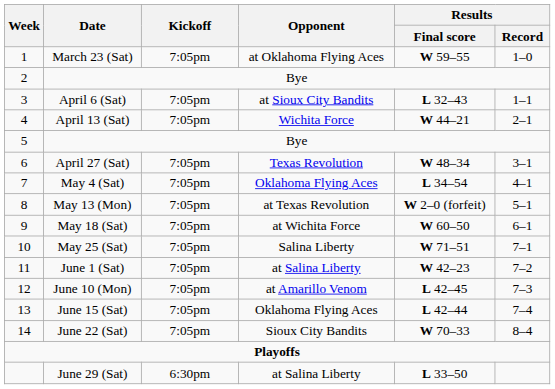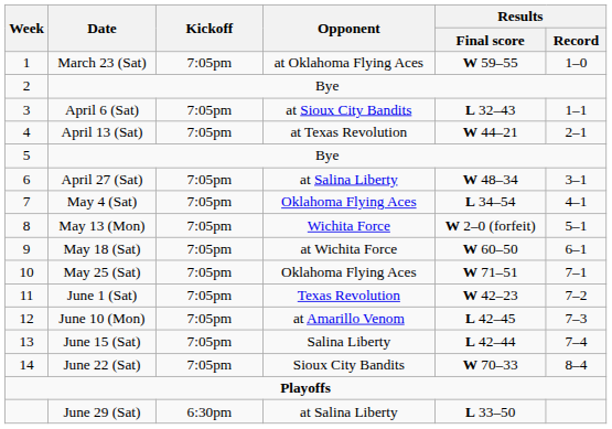 <table class="wikitable" style="text-align:center">
 <tr>
 <th rowspan="2" width="40">Week</th>
 <th rowspan="2" width="110">Date</th>
 <th rowspan="2" width="110">Kickoff</th>
 <th rowspan="2" width="180">Opponent</th>
 <th colspan="2" width="180">Results</th>
 </tr>
 <tr>
 <th>Final score</th>
 <th>Record</th>
 </tr>
 <tr>
 <td>1</td>
 <td>March 23 (Sat)</td>
 <td>7:05pm</td>
 <td>at Oklahoma Flying Aces</td>
 <td><strong>W</strong> 59–55</td>
 <td>1–0</td>
 </tr>
 <tr>
 <td>2</td>
 <td colspan=5>Bye</td>
 </tr>
 <tr>
 <td>3</td>
 <td>April 6 (Sat)</td>
 <td>7:05pm</td>
 <td>at <a href='#'>Sioux City Bandits</a></td>
 <td><strong>L</strong> 32–43</td>
 <td>1–1</td>
 </tr>
 <tr>
 <td>4</td>
 <td>April 13 (Sat)</td>
 <td>7:05pm</td>
-<td><a href='#'>Wichita Force</a></td>
+<td>at Texas Revolution</td>
 <td><strong>W</strong> 44–21</td>
 <td>2–1</td>
 </tr>
 <tr>
 <td>5</td>
 <td colspan=5>Bye</td>
 </tr>
 <tr>
 <td>6</td>
 <td>April 27 (Sat)</td>
 <td>7:05pm</td>
-<td><a href='#'>Texas Revolution</a></td>
+<td>at <a href='#'>Salina Liberty</a></td>
 <td><strong>W</strong> 48–34</td>
 <td>3–1</td>
 </tr>
 <tr>
 <td>7</td>
 <td>May 4 (Sat)</td>
 <td>7:05pm</td>
 <td><a href='#'>Oklahoma Flying Aces</a></td>
 <td><strong>L</strong> 34–54</td>
 <td>4–1</td>
 </tr>
 <tr>
 <td>8</td>
 <td>May 13 (Mon)</td>
 <td>7:05pm</td>
-<td>at Texas Revolution</td>
+<td><a href='#'>Wichita Force</a></td>
 <td><strong>W</strong> 2–0 (forfeit)</td>
 <td>5–1</td>
 </tr>
 <tr>
 <td>9</td>
 <td>May 18 (Sat)</td>
 <td>7:05pm</td>
 <td>at Wichita Force</td>
 <td><strong>W</strong> 60–50</td>
 <td>6–1</td>
 </tr>
 <tr>
 <td>10</td>
 <td>May 25 (Sat)</td>
 <td>7:05pm</td>
-<td>Salina Liberty</td>
+<td>Oklahoma Flying Aces</td>
 <td><strong>W</strong> 71–51</td>
 <td>7–1</td>
 </tr>
 <tr>
 <td>11</td>
 <td>June 1 (Sat)</td>
 <td>7:05pm</td>
-<td>at <a href='#'>Salina Liberty</a></td>
+<td><a href='#'>Texas Revolution</a></td>
 <td><strong>W</strong> 42–23</td>
 <td>7–2</td>
 </tr>
 <tr>
 <td>12</td>
 <td>June 10 (Mon)</td>
 <td>7:05pm</td>
 <td>at <a href='#'>Amarillo Venom</a></td>
 <td><strong>L</strong> 42–45</td>
 <td>7–3</td>
 </tr>
 <tr>
 <td>13</td>
 <td>June 15 (Sat)</td>
 <td>7:05pm</td>
-<td>Oklahoma Flying Aces</td>
+<td>Salina Liberty</td>
 <td><strong>L</strong> 42–44</td>
 <td>7–4</td>
 </tr>
 <tr>
 <td>14</td>
 <td>June 22 (Sat)</td>
 <td>7:05pm</td>
 <td>Sioux City Bandits</td>
 <td><strong>W</strong> 70–33</td>
 <td>8–4</td>
 </tr>
 <tr>
 <td colspan="6"><strong>Playoffs</strong></td>
 </tr>
 <tr>
 <td></td>
 <td>June 29 (Sat)</td>
 <td>6:30pm</td>
 <td>at Salina Liberty</td>
 <td><strong>L</strong> 33–50</td>
 <td></td>
 </tr>
 </table>
